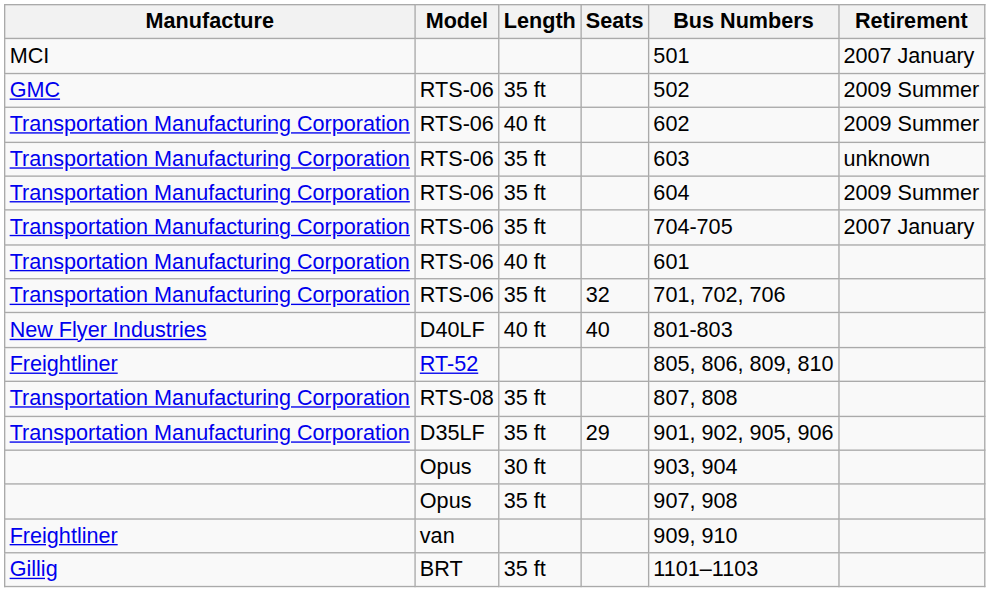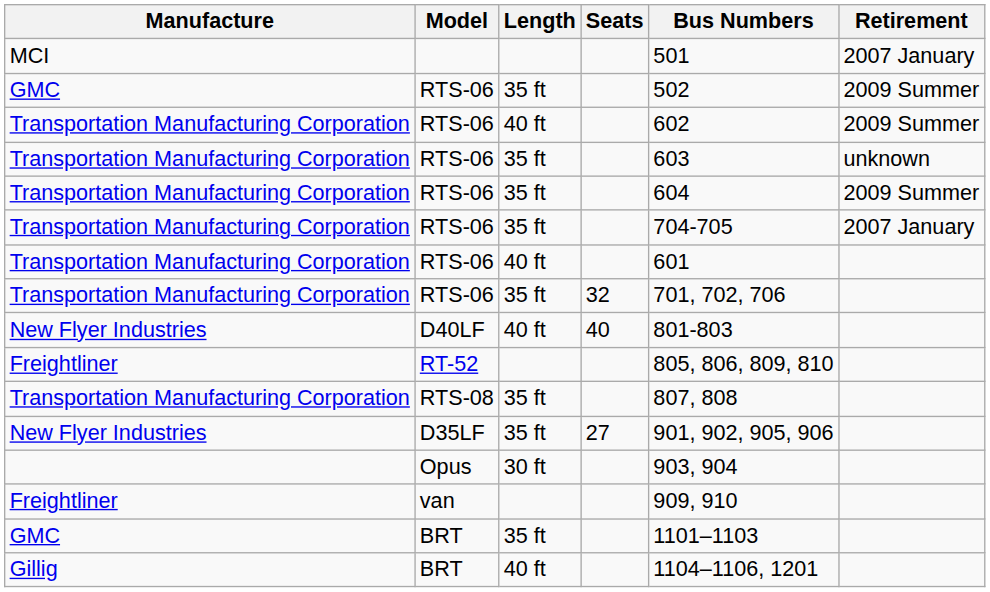 <table class="wikitable sortable">
 <tr>
 <th>Manufacture</th>
 <th>Model</th>
 <th>Length</th>
 <th>Seats</th>
 <th>Bus Numbers</th>
 <th>Retirement</th>
 </tr>
 <tr>
 <td>MCI</td>
 <td></td>
 <td></td>
 <td></td>
 <td>501</td>
 <td>2007 January</td>
 </tr>
 <tr>
 <td><a href='#'>GMC</a></td>
 <td>RTS-06</td>
 <td>35 ft</td>
 <td></td>
 <td>502</td>
 <td>2009 Summer</td>
 </tr>
 <tr>
 <td><a href='#'>Transportation Manufacturing Corporation</a></td>
 <td>RTS-06</td>
 <td>40 ft</td>
 <td></td>
 <td>602</td>
 <td>2009 Summer</td>
 </tr>
 <tr>
 <td><a href='#'>Transportation Manufacturing Corporation</a></td>
 <td>RTS-06</td>
 <td>35 ft</td>
 <td></td>
 <td>603</td>
 <td>unknown</td>
 </tr>
 <tr>
 <td><a href='#'>Transportation Manufacturing Corporation</a></td>
 <td>RTS-06</td>
 <td>35 ft</td>
 <td></td>
 <td>604</td>
 <td>2009 Summer</td>
 </tr>
 <tr>
 <td><a href='#'>Transportation Manufacturing Corporation</a></td>
 <td>RTS-06</td>
 <td>35 ft</td>
 <td></td>
 <td>704-705</td>
 <td>2007 January</td>
 </tr>
 <tr>
 <td><a href='#'>Transportation Manufacturing Corporation</a></td>
 <td>RTS-06</td>
 <td>40 ft</td>
 <td></td>
 <td>601</td>
 <td></td>
 </tr>
 <tr>
 <td><a href='#'>Transportation Manufacturing Corporation</a></td>
 <td>RTS-06</td>
 <td>35 ft</td>
 <td>32</td>
 <td>701, 702, 706</td>
 <td></td>
 </tr>
 <tr>
 <td><a href='#'>New Flyer Industries</a></td>
 <td>D40LF</td>
 <td>40 ft</td>
 <td>40</td>
 <td>801-803</td>
 <td></td>
 </tr>
 <tr>
 <td><a href='#'>Freightliner</a></td>
 <td><a href='#'>RT-52</a></td>
 <td></td>
 <td></td>
 <td>805, 806, 809, 810</td>
 <td></td>
 </tr>
 <tr>
 <td><a href='#'>Transportation Manufacturing Corporation</a></td>
 <td>RTS-08</td>
 <td>35 ft</td>
 <td></td>
 <td>807, 808</td>
 <td></td>
 </tr>
 <tr>
-<td><a href='#'>Transportation Manufacturing Corporation</a></td>
+<td><a href='#'>New Flyer Industries</a></td>
 <td>D35LF</td>
 <td>35 ft</td>
-<td>29</td>
+<td>27</td>
 <td>901, 902, 905, 906</td>
 <td></td>
 </tr>
 <tr>
 <td></td>
 <td>Opus</td>
 <td>30 ft</td>
 <td></td>
 <td>903, 904</td>
 <td></td>
 </tr>
 <tr>
-<td></td>
-<td>Opus</td>
-<td>35 ft</td>
-<td></td>
-<td>907, 908</td>
-<td></td>
-</tr>
-<tr>
 <td><a href='#'>Freightliner</a></td>
 <td>van</td>
 <td></td>
 <td></td>
 <td>909, 910</td>
 <td></td>
 </tr>
 <tr>
-<td><a href='#'>Gillig</a></td>
+<td><a href='#'>GMC</a></td>
 <td>BRT</td>
 <td>35 ft</td>
 <td></td>
 <td>1101–1103</td>
 <td></td>
 </tr>
+<tr>
+<td><a href='#'>Gillig</a></td>
+<td>BRT</td>
+<td>40 ft</td>
+<td></td>
+<td>1104–1106, 1201</td>
+<td></td>
+</tr>
 </table>
